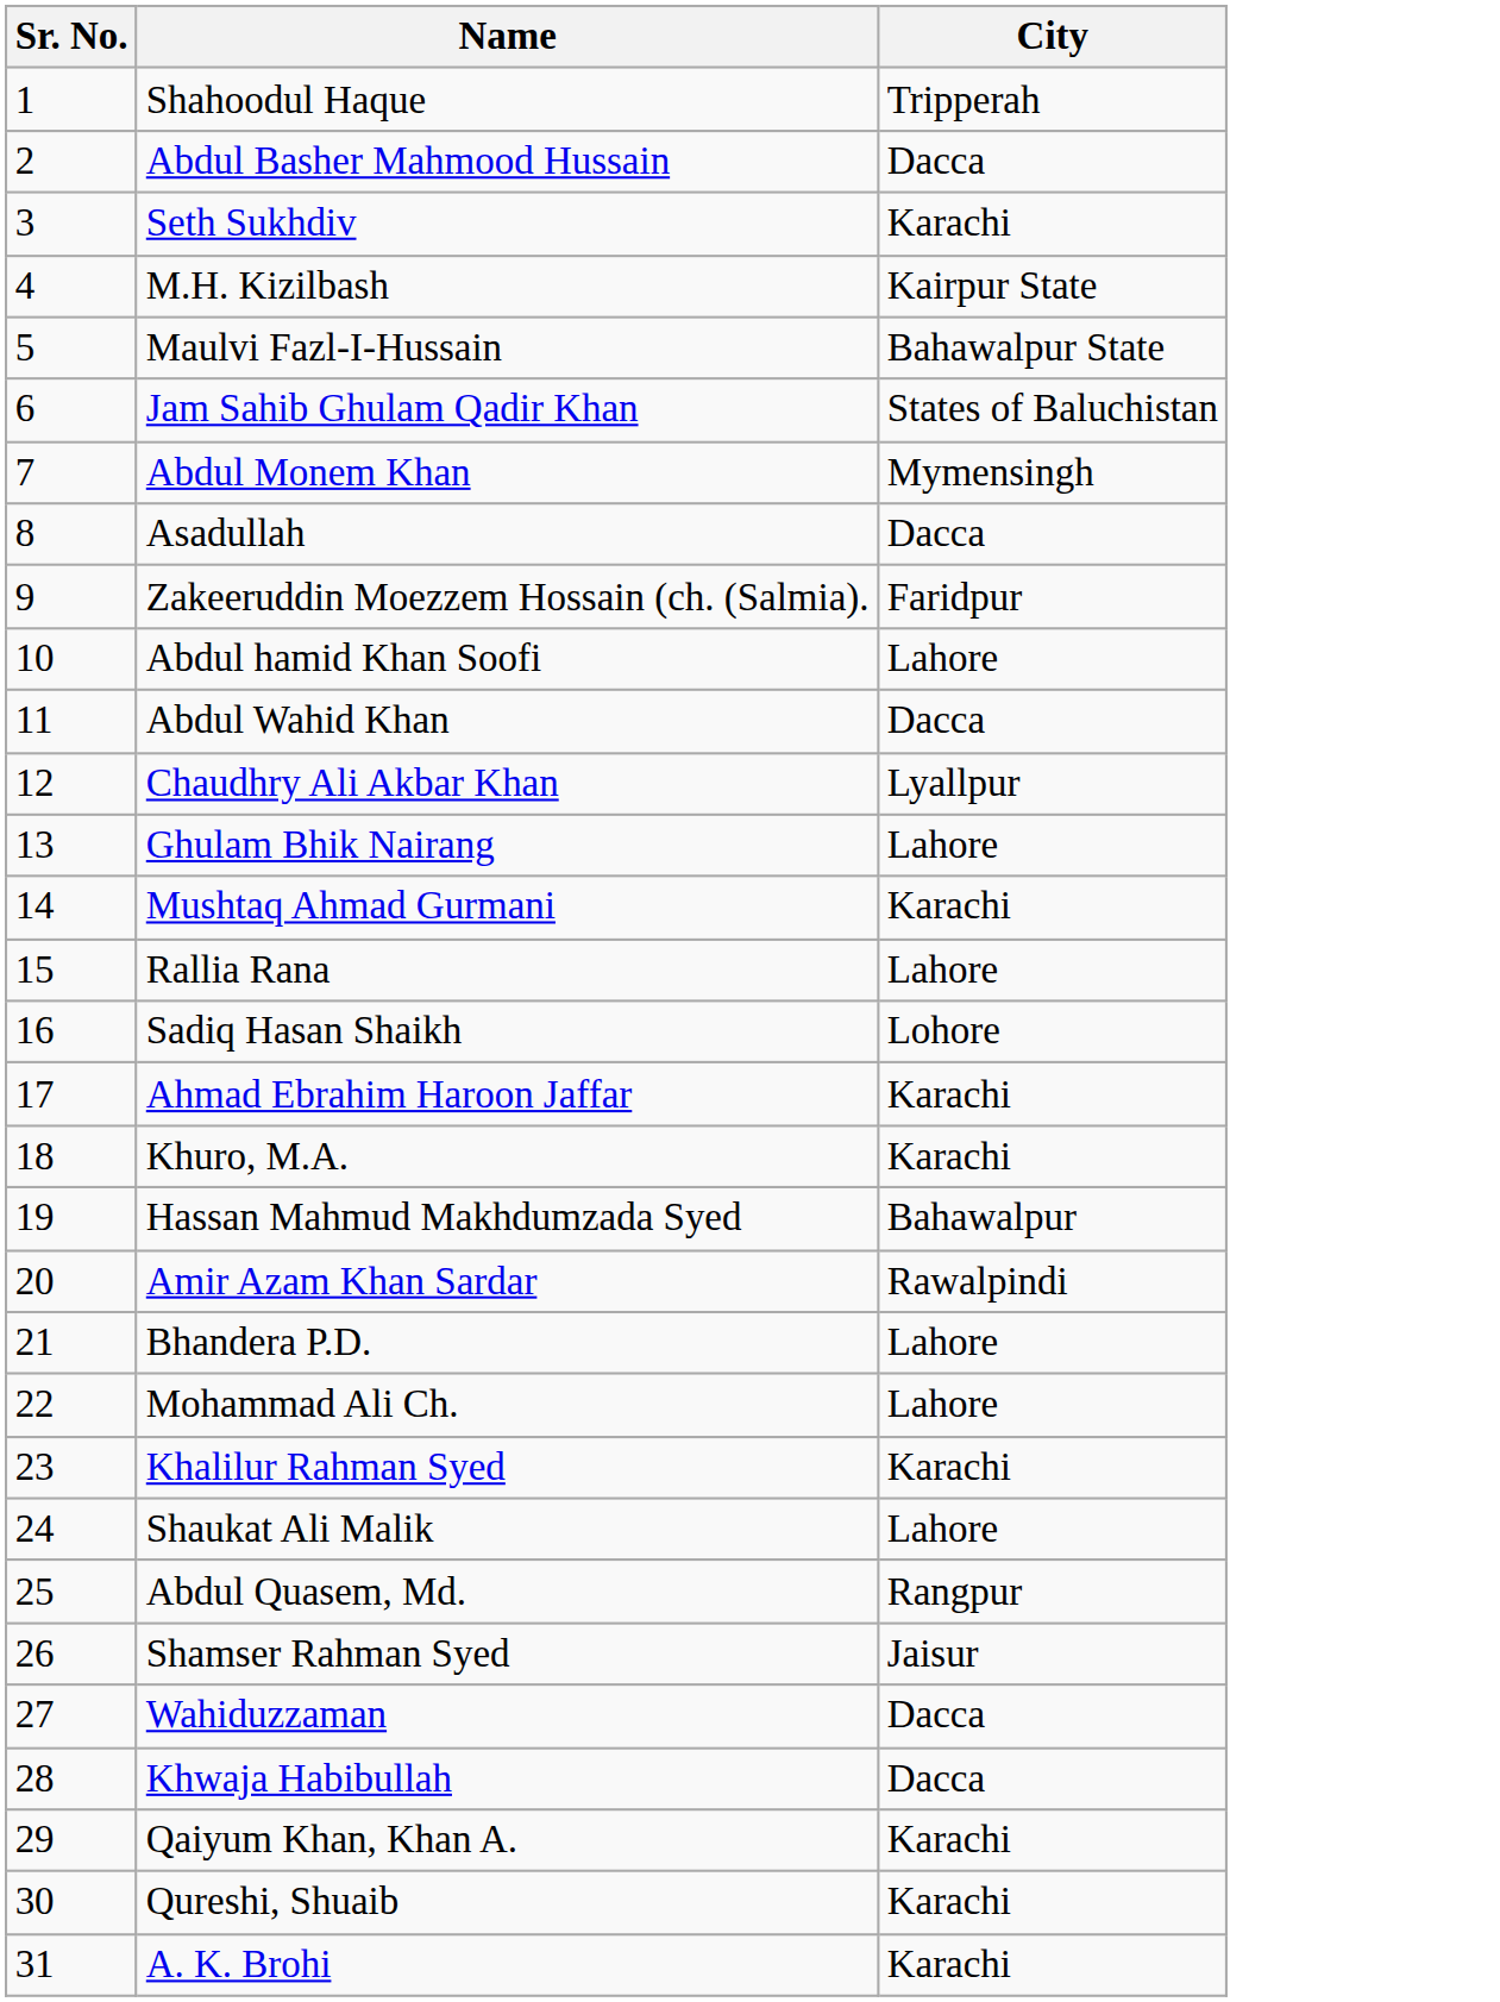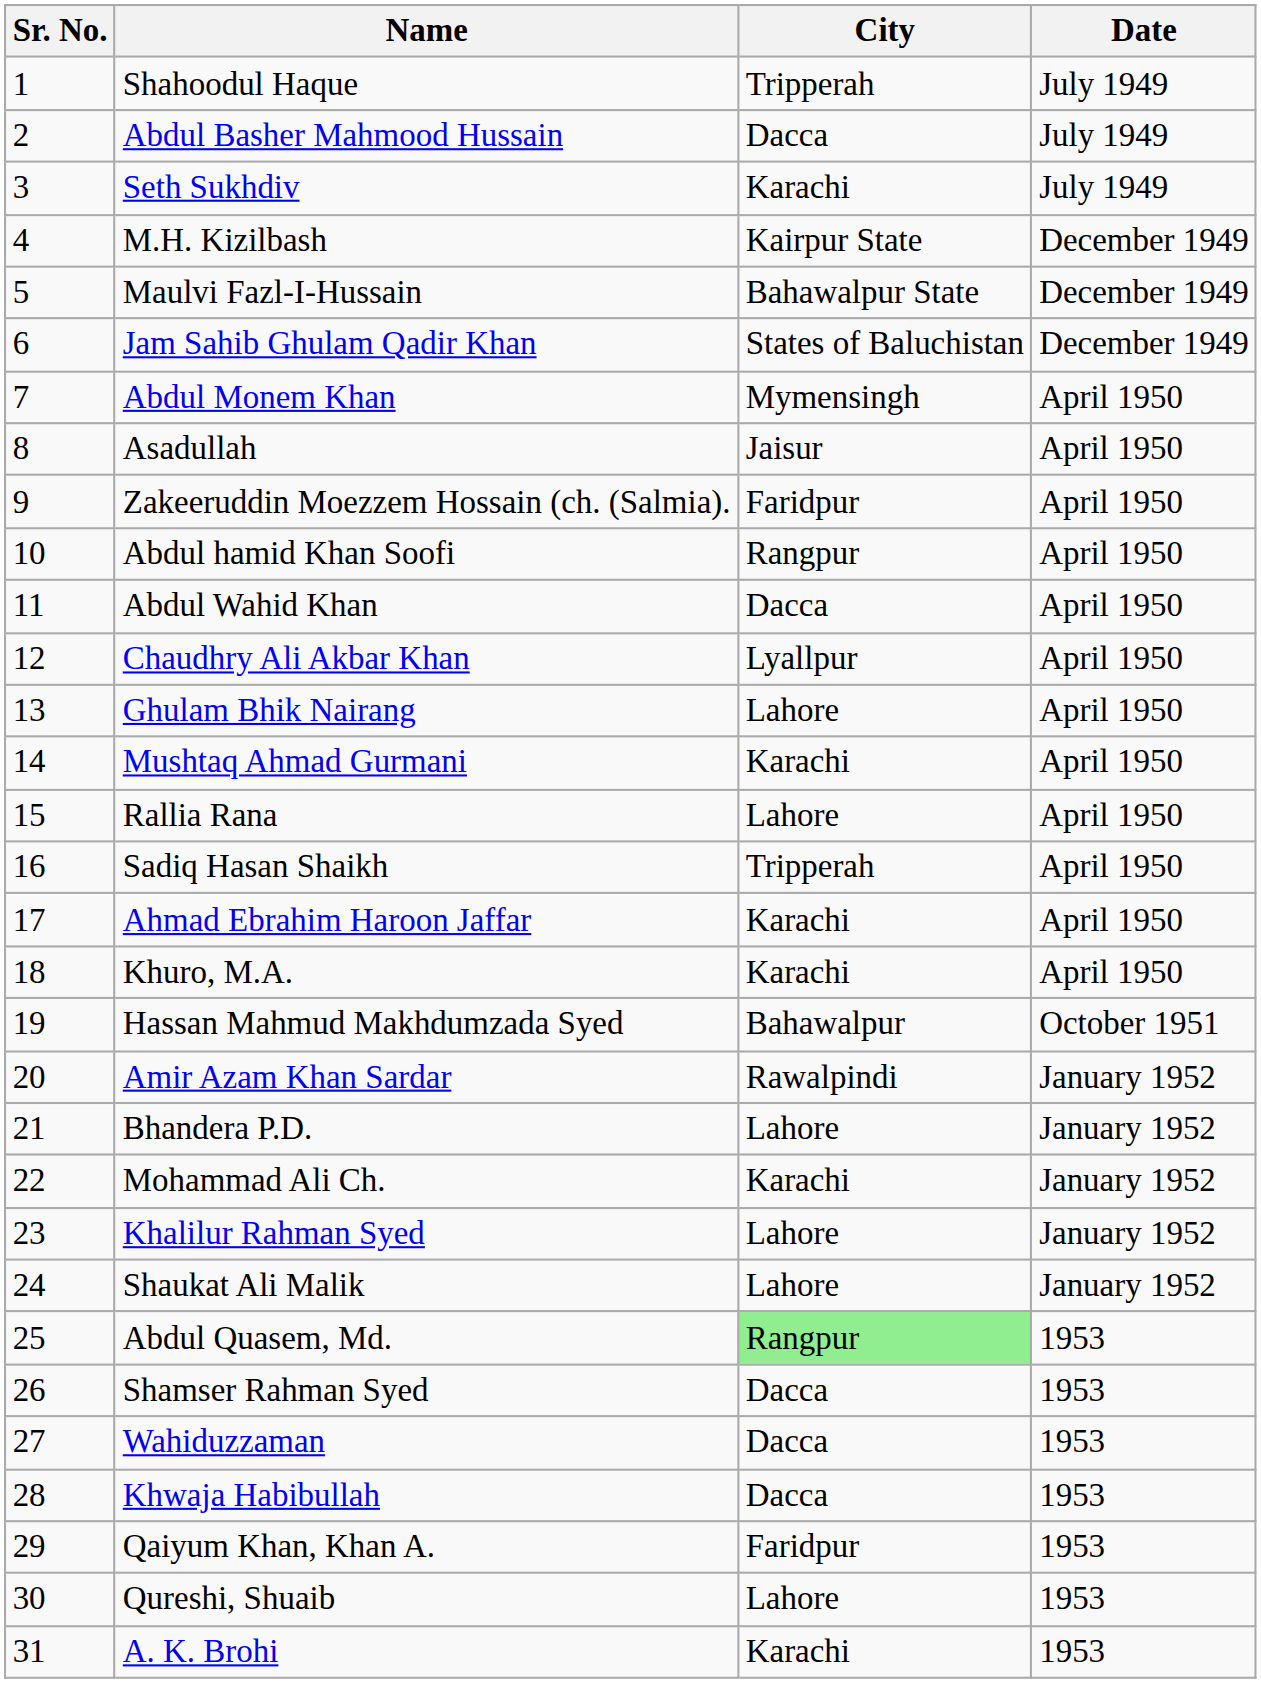 <table class="wikitable">
 <tr>
 <th>Sr. No.</th>
 <th>Name</th>
 <th>City</th>
+<th>Date</th>
 </tr>
 <tr>
 <td>1</td>
 <td>Shahoodul Haque</td>
 <td>Tripperah</td>
+<td>July 1949</td>
 </tr>
 <tr>
 <td>2</td>
 <td><a href='#'>Abdul Basher Mahmood Hussain</a></td>
 <td>Dacca</td>
+<td>July 1949</td>
 </tr>
 <tr>
 <td>3</td>
 <td><a href='#'>Seth Sukhdiv</a></td>
 <td>Karachi</td>
+<td>July 1949</td>
 </tr>
 <tr>
 <td>4</td>
 <td>M.H. Kizilbash</td>
 <td>Kairpur State</td>
+<td>December 1949</td>
 </tr>
 <tr>
 <td>5</td>
 <td>Maulvi Fazl-I-Hussain</td>
 <td>Bahawalpur State</td>
+<td>December 1949</td>
 </tr>
 <tr>
 <td>6</td>
 <td><a href='#'>Jam Sahib Ghulam Qadir Khan</a></td>
 <td>States of Baluchistan</td>
+<td>December 1949</td>
 </tr>
 <tr>
 <td>7</td>
 <td><a href='#'>Abdul Monem Khan</a></td>
 <td>Mymensingh</td>
+<td>April 1950</td>
 </tr>
 <tr>
 <td>8</td>
 <td>Asadullah</td>
-<td>Dacca</td>
+<td>Jaisur</td>
+<td>April 1950</td>
 </tr>
 <tr>
 <td>9</td>
 <td>Zakeeruddin Moezzem Hossain (ch. (Salmia).</td>
 <td>Faridpur</td>
+<td>April 1950</td>
 </tr>
 <tr>
 <td>10</td>
 <td>Abdul hamid Khan Soofi</td>
-<td>Lahore</td>
+<td>Rangpur</td>
+<td>April 1950</td>
 </tr>
 <tr>
 <td>11</td>
 <td>Abdul Wahid Khan</td>
 <td>Dacca</td>
+<td>April 1950</td>
 </tr>
 <tr>
 <td>12</td>
 <td><a href='#'>Chaudhry Ali Akbar Khan</a></td>
 <td>Lyallpur</td>
+<td>April 1950</td>
 </tr>
 <tr>
 <td>13</td>
 <td><a href='#'>Ghulam Bhik Nairang</a></td>
 <td>Lahore</td>
+<td>April 1950</td>
 </tr>
 <tr>
 <td>14</td>
 <td><a href='#'>Mushtaq Ahmad Gurmani</a></td>
 <td>Karachi</td>
+<td>April 1950</td>
 </tr>
 <tr>
 <td>15</td>
 <td>Rallia Rana</td>
 <td>Lahore</td>
+<td>April 1950</td>
 </tr>
 <tr>
 <td>16</td>
 <td>Sadiq Hasan Shaikh</td>
-<td>Lohore</td>
+<td>Tripperah</td>
+<td>April 1950</td>
 </tr>
 <tr>
 <td>17</td>
 <td><a href='#'>Ahmad Ebrahim Haroon Jaffar</a></td>
 <td>Karachi</td>
+<td>April 1950</td>
 </tr>
 <tr>
 <td>18</td>
 <td>Khuro, M.A.</td>
 <td>Karachi</td>
+<td>April 1950</td>
 </tr>
 <tr>
 <td>19</td>
 <td>Hassan Mahmud Makhdumzada Syed</td>
 <td>Bahawalpur</td>
+<td>October 1951</td>
 </tr>
 <tr>
 <td>20</td>
 <td><a href='#'>Amir Azam Khan Sardar</a></td>
 <td>Rawalpindi</td>
+<td>January 1952</td>
 </tr>
 <tr>
 <td>21</td>
 <td>Bhandera P.D.</td>
 <td>Lahore</td>
+<td>January 1952</td>
 </tr>
 <tr>
 <td>22</td>
 <td>Mohammad Ali Ch.</td>
-<td>Lahore</td>
+<td>Karachi</td>
+<td>January 1952</td>
 </tr>
 <tr>
 <td>23</td>
 <td><a href='#'>Khalilur Rahman Syed</a></td>
-<td>Karachi</td>
+<td>Lahore</td>
+<td>January 1952</td>
 </tr>
 <tr>
 <td>24</td>
 <td>Shaukat Ali Malik</td>
 <td>Lahore</td>
+<td>January 1952</td>
 </tr>
 <tr>
 <td>25</td>
 <td>Abdul Quasem, Md.</td>
-<td>Rangpur</td>
+<td style="background: lightgreen;">Rangpur</td>
+<td>1953</td>
 </tr>
 <tr>
 <td>26</td>
 <td>Shamser Rahman Syed</td>
-<td>Jaisur</td>
+<td>Dacca</td>
+<td>1953</td>
 </tr>
 <tr>
 <td>27</td>
 <td><a href='#'>Wahiduzzaman</a></td>
 <td>Dacca</td>
+<td>1953</td>
 </tr>
 <tr>
 <td>28</td>
 <td><a href='#'>Khwaja Habibullah</a></td>
 <td>Dacca</td>
+<td>1953</td>
 </tr>
 <tr>
 <td>29</td>
 <td>Qaiyum Khan, Khan A.</td>
-<td>Karachi</td>
+<td>Faridpur</td>
+<td>1953</td>
 </tr>
 <tr>
 <td>30</td>
 <td>Qureshi, Shuaib</td>
-<td>Karachi</td>
+<td>Lahore</td>
+<td>1953</td>
 </tr>
 <tr>
 <td>31</td>
 <td><a href='#'>A. K. Brohi</a></td>
 <td>Karachi</td>
+<td>1953</td>
 </tr>
 </table>
